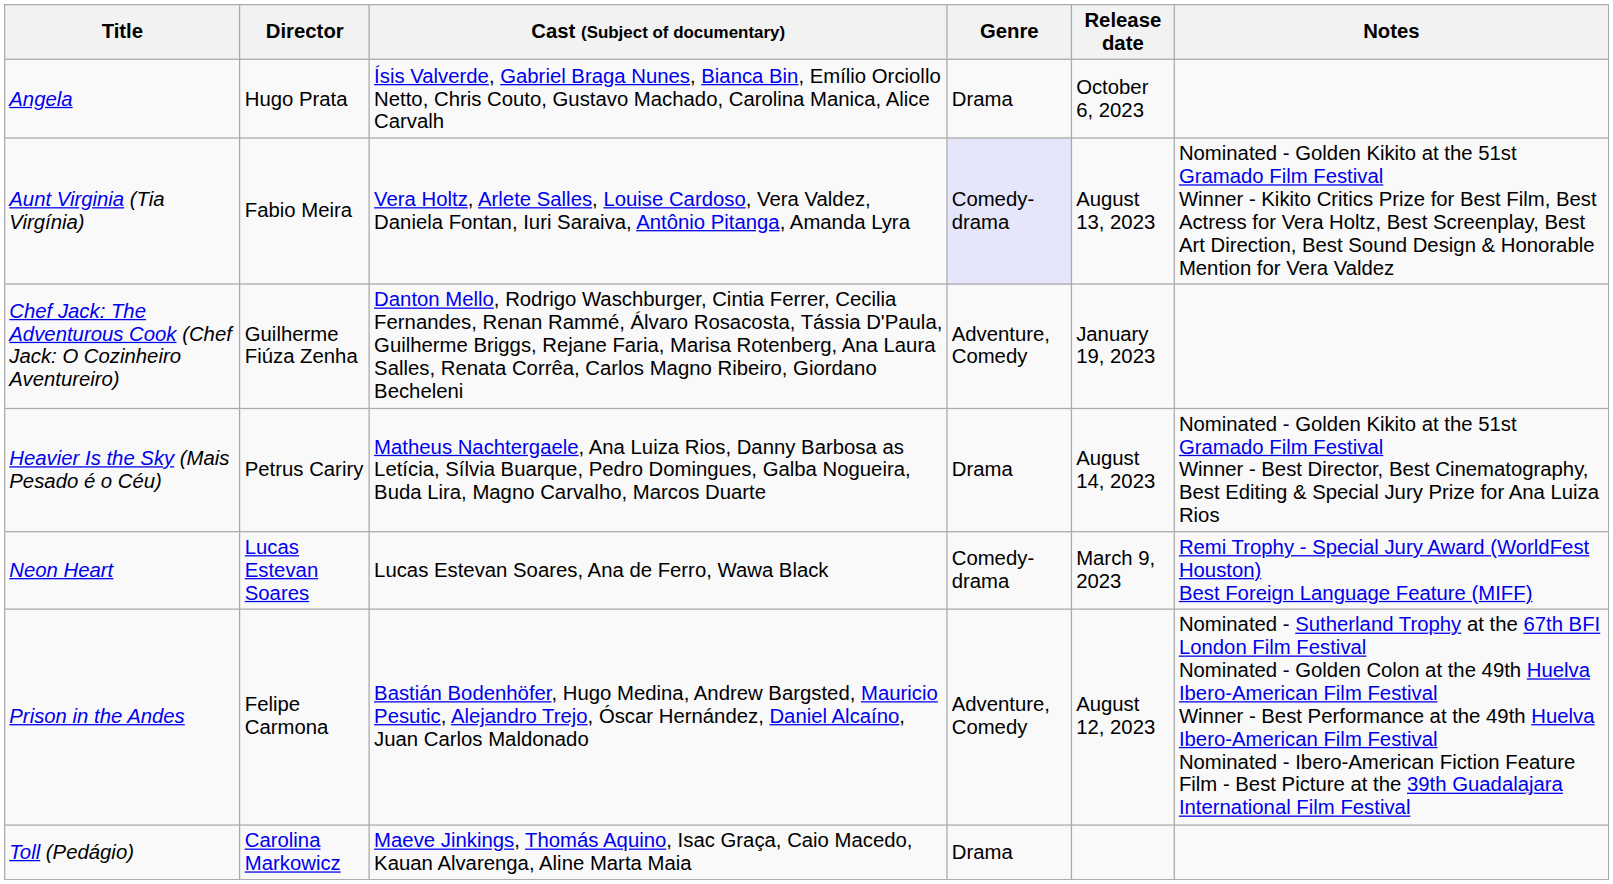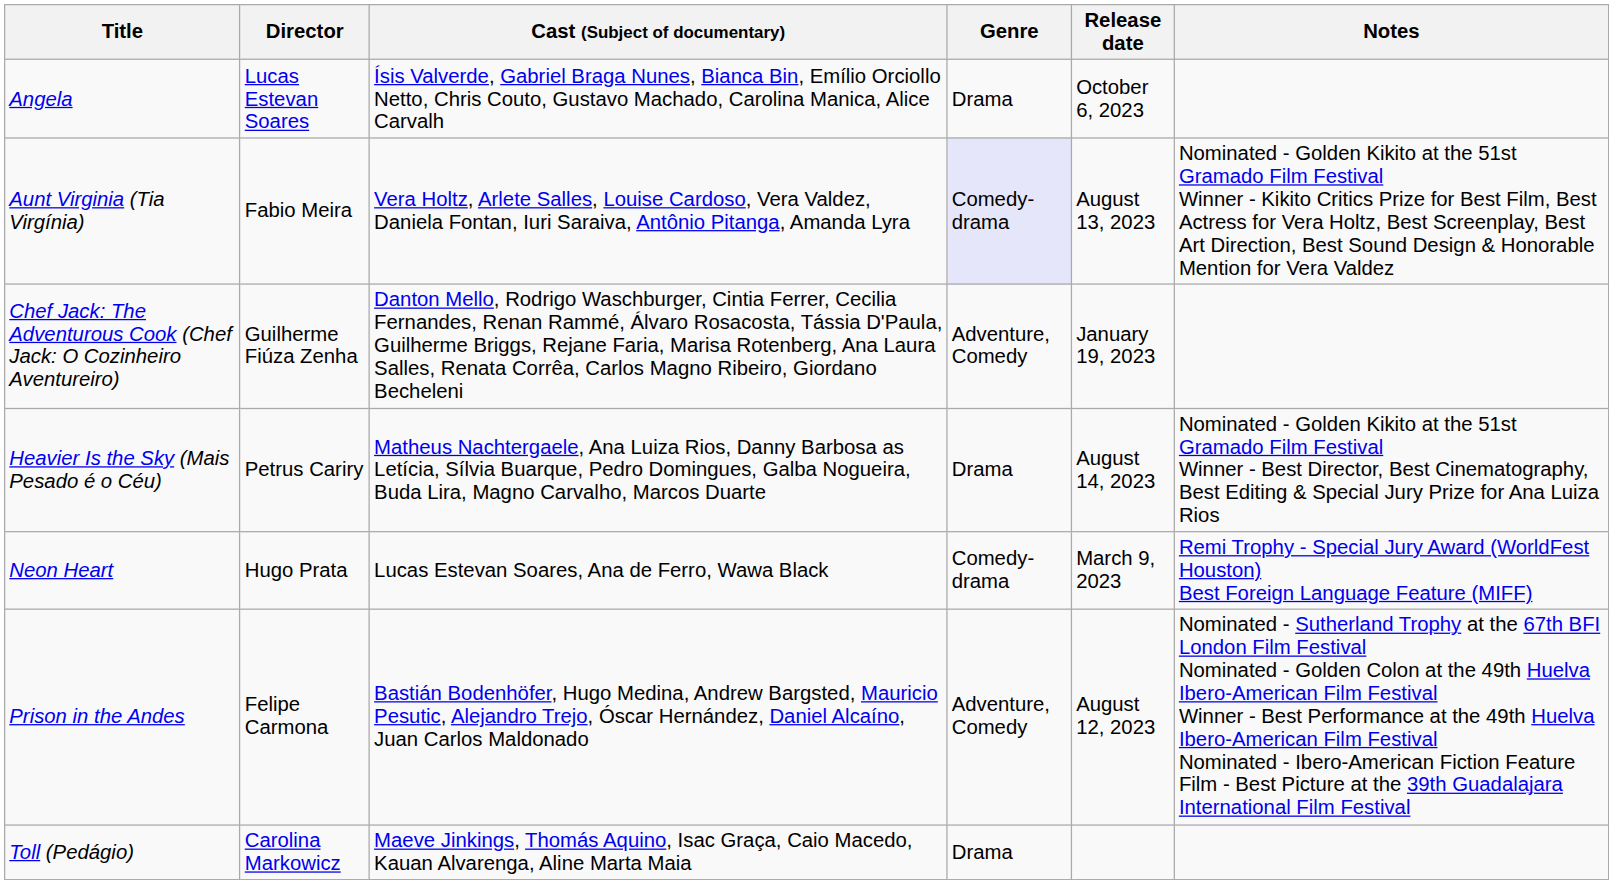 <table class="wikitable sortable" style="width:100%;">
 <tr>
 <th>Title</th>
 <th>Director</th>
 <th>Cast <small>(Subject of documentary)</small></th>
 <th>Genre</th>
 <th>Release date</th>
 <th>Notes</th>
 </tr>
 <tr>
 <td><em><a href='#'>Angela</a></em></td>
-<td>Hugo Prata</td>
+<td><a href='#'>Lucas Estevan Soares</a></td>
 <td><a href='#'>Ísis Valverde</a>, <a href='#'>Gabriel Braga Nunes</a>, <a href='#'>Bianca Bin</a>, Emílio Orciollo Netto, Chris Couto, Gustavo Machado, Carolina Manica, Alice Carvalh</td>
 <td>Drama</td>
 <td>October 6, 2023</td>
 <td></td>
 </tr>
 <tr>
 <td><em><a href='#'>Aunt Virginia</a> (Tia Virgínia)</em></td>
 <td>Fabio Meira</td>
 <td><a href='#'>Vera Holtz</a>, <a href='#'>Arlete Salles</a>, <a href='#'>Louise Cardoso</a>, Vera Valdez, Daniela Fontan, Iuri Saraiva, <a href='#'>Antônio Pitanga</a>, Amanda Lyra</td>
 <td style="background: lavender;">Comedy-drama</td>
 <td>August 13, 2023</td>
 <td>Nominated - Golden Kikito at the 51st <a href='#'>Gramado Film Festival</a><br>Winner - Kikito Critics Prize for Best Film, Best Actress for Vera Holtz, Best Screenplay, Best Art Direction, Best Sound Design & Honorable Mention for Vera Valdez</td>
 </tr>
 <tr>
 <td><em><a href='#'>Chef Jack: The Adventurous Cook</a> (Chef Jack: O Cozinheiro Aventureiro)</em></td>
 <td>Guilherme Fiúza Zenha</td>
 <td><a href='#'>Danton Mello</a>, Rodrigo Waschburger, Cintia Ferrer, Cecilia Fernandes, Renan Rammé, Álvaro Rosacosta, Tássia D'Paula, Guilherme Briggs, Rejane Faria, Marisa Rotenberg, Ana Laura Salles, Renata Corrêa, Carlos Magno Ribeiro, Giordano Becheleni</td>
 <td>Adventure, Comedy</td>
 <td>January 19, 2023</td>
 <td></td>
 </tr>
 <tr>
 <td><em><a href='#'>Heavier Is the Sky</a> (Mais Pesado é o Céu)</em></td>
 <td>Petrus Cariry</td>
 <td><a href='#'>Matheus Nachtergaele</a>, Ana Luiza Rios, Danny Barbosa as Letícia, Sílvia Buarque, Pedro Domingues, Galba Nogueira, Buda Lira, Magno Carvalho, Marcos Duarte</td>
 <td>Drama</td>
 <td>August 14, 2023</td>
 <td>Nominated - Golden Kikito at the 51st <a href='#'>Gramado Film Festival</a><br>Winner - Best Director, Best Cinematography, Best Editing & Special Jury Prize for Ana Luiza Rios</td>
 </tr>
 <tr>
 <td><em><a href='#'>Neon Heart</a></em></td>
-<td><a href='#'>Lucas Estevan Soares</a></td>
+<td>Hugo Prata</td>
 <td>Lucas Estevan Soares, Ana de Ferro, Wawa Black</td>
 <td>Comedy-drama</td>
 <td>March 9, 2023</td>
 <td><a href='#'>Remi Trophy - Special Jury Award (WorldFest Houston)</a><br><a href='#'>Best Foreign Language Feature (MIFF)</a></td>
 </tr>
 <tr>
 <td><em><a href='#'>Prison in the Andes</a></em></td>
 <td>Felipe Carmona</td>
 <td><a href='#'>Bastián Bodenhöfer</a>, Hugo Medina, Andrew Bargsted, <a href='#'>Mauricio Pesutic</a>, <a href='#'>Alejandro Trejo</a>, Óscar Hernández, <a href='#'>Daniel Alcaíno</a>, Juan Carlos Maldonado</td>
 <td>Adventure, Comedy</td>
 <td>August 12, 2023</td>
 <td>Nominated - <a href='#'>Sutherland Trophy</a> at the <a href='#'>67th BFI London Film Festival</a><br>Nominated - Golden Colon at the 49th <a href='#'>Huelva Ibero-American Film Festival</a><br>Winner - Best Performance at the 49th <a href='#'>Huelva Ibero-American Film Festival</a><br>Nominated - Ibero-American Fiction Feature Film - Best Picture at the <a href='#'>39th Guadalajara International Film Festival</a></td>
 </tr>
 <tr>
 <td><em><a href='#'>Toll</a> (Pedágio)</em></td>
 <td><a href='#'>Carolina Markowicz</a></td>
 <td><a href='#'>Maeve Jinkings</a>, <a href='#'>Thomás Aquino</a>, Isac Graça, Caio Macedo, Kauan Alvarenga, Aline Marta Maia</td>
 <td>Drama</td>
 <td></td>
 <td></td>
 </tr>
 </table>
